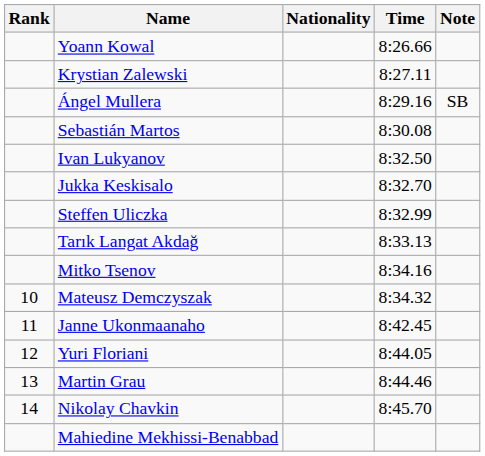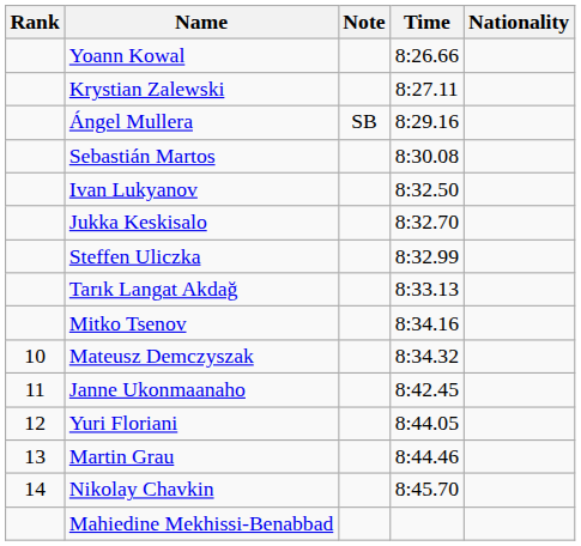 <table class="wikitable sortable" style="text-align:center">
 <tr>
 <th>Rank</th>
 <th>Name</th>
+<th>Note</th>
+<th>Time</th>
 <th>Nationality</th>
-<th>Time</th>
-<th>Note</th>
 </tr>
 <tr>
 <td></td>
 <td align=left><a href='#'>Yoann Kowal</a></td>
+<td></td>
+<td>8:26.66</td>
 <td align=left></td>
-<td>8:26.66</td>
-<td></td>
 </tr>
 <tr>
 <td></td>
 <td align=left><a href='#'>Krystian Zalewski</a></td>
+<td></td>
+<td>8:27.11</td>
 <td align=left></td>
-<td>8:27.11</td>
-<td></td>
 </tr>
 <tr>
 <td></td>
 <td align=left><a href='#'>Ángel Mullera</a></td>
+<td>SB</td>
+<td>8:29.16</td>
 <td align=left></td>
-<td>8:29.16</td>
-<td>SB</td>
 </tr>
 <tr>
 <td></td>
 <td align=left><a href='#'>Sebastián Martos</a></td>
+<td></td>
+<td>8:30.08</td>
 <td align=left></td>
-<td>8:30.08</td>
-<td></td>
 </tr>
 <tr>
 <td></td>
 <td align=left><a href='#'>Ivan Lukyanov</a></td>
+<td></td>
+<td>8:32.50</td>
 <td align=left></td>
-<td>8:32.50</td>
-<td></td>
 </tr>
 <tr>
 <td></td>
 <td align=left><a href='#'>Jukka Keskisalo</a></td>
+<td></td>
+<td>8:32.70</td>
 <td align=left></td>
-<td>8:32.70</td>
-<td></td>
 </tr>
 <tr>
 <td></td>
 <td align=left><a href='#'>Steffen Uliczka</a></td>
+<td></td>
+<td>8:32.99</td>
 <td align=left></td>
-<td>8:32.99</td>
-<td></td>
 </tr>
 <tr>
 <td></td>
 <td align=left><a href='#'>Tarık Langat Akdağ</a></td>
+<td></td>
+<td>8:33.13</td>
 <td align=left></td>
-<td>8:33.13</td>
-<td></td>
 </tr>
 <tr>
 <td></td>
 <td align=left><a href='#'>Mitko Tsenov</a></td>
+<td></td>
+<td>8:34.16</td>
 <td align=left></td>
-<td>8:34.16</td>
-<td></td>
 </tr>
 <tr>
 <td>10</td>
 <td align=left><a href='#'>Mateusz Demczyszak</a></td>
+<td></td>
+<td>8:34.32</td>
 <td align=left></td>
-<td>8:34.32</td>
-<td></td>
 </tr>
 <tr>
 <td>11</td>
 <td align=left><a href='#'>Janne Ukonmaanaho</a></td>
+<td></td>
+<td>8:42.45</td>
 <td align=left></td>
-<td>8:42.45</td>
-<td></td>
 </tr>
 <tr>
 <td>12</td>
 <td align=left><a href='#'>Yuri Floriani</a></td>
+<td></td>
+<td>8:44.05</td>
 <td align=left></td>
-<td>8:44.05</td>
-<td></td>
 </tr>
 <tr>
 <td>13</td>
 <td align=left><a href='#'>Martin Grau</a></td>
+<td></td>
+<td>8:44.46</td>
 <td align=left></td>
-<td>8:44.46</td>
-<td></td>
 </tr>
 <tr>
 <td>14</td>
 <td align=left><a href='#'>Nikolay Chavkin</a></td>
+<td></td>
+<td>8:45.70</td>
 <td align=left></td>
-<td>8:45.70</td>
-<td></td>
 </tr>
 <tr>
 <td></td>
 <td align=left><a href='#'>Mahiedine Mekhissi-Benabbad</a></td>
-<td align=left></td>
 <td></td>
 <td></td>
+<td align=left></td>
 </tr>
 </table>
